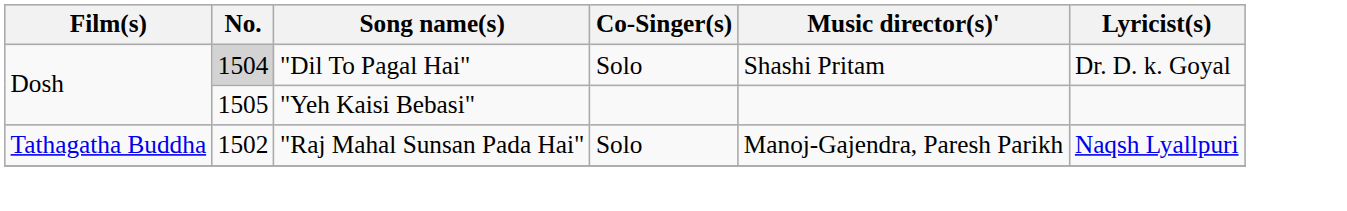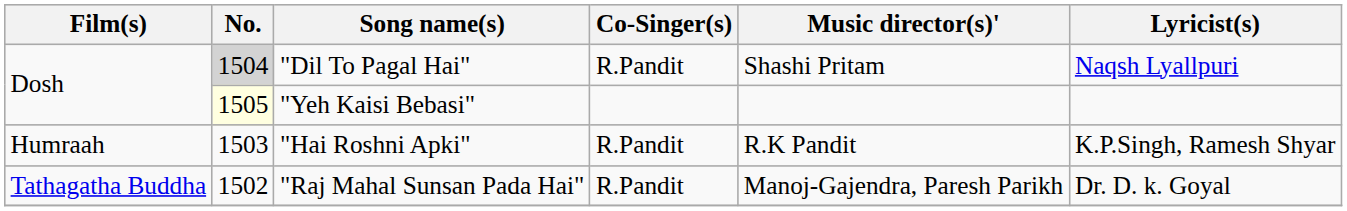 <table class="wikitable sortable">
 <tr>
 <th>Film(s)</th>
 <th>No.</th>
 <th>Song name(s)</th>
 <th>Co-Singer(s)</th>
 <th>Music director(s)'</th>
 <th>Lyricist(s)</th>
 </tr>
 <tr>
 <td rowspan="2">Dosh</td>
 <td style="background: lightgrey;">1504</td>
 <td>"Dil To Pagal Hai"</td>
-<td>Solo</td>
+<td>R.Pandit</td>
 <td>Shashi Pritam</td>
-<td>Dr. D. k. Goyal</td>
+<td><a href='#'>Naqsh Lyallpuri</a></td>
 </tr>
 <tr>
-<td>1505</td>
+<td style="background: lightyellow;">1505</td>
 <td>"Yeh Kaisi Bebasi"</td>
 <td></td>
 <td></td>
 <td></td>
 </tr>
 <tr>
+<td>Humraah</td>
+<td>1503</td>
+<td>"Hai Roshni Apki"</td>
+<td>R.Pandit</td>
+<td>R.K Pandit</td>
+<td>K.P.Singh, Ramesh Shyar</td>
+</tr>
+<tr>
 <td><a href='#'>Tathagatha Buddha</a></td>
 <td>1502</td>
 <td>"Raj Mahal Sunsan Pada Hai"</td>
-<td>Solo</td>
+<td>R.Pandit</td>
 <td>Manoj-Gajendra, Paresh Parikh</td>
-<td><a href='#'>Naqsh Lyallpuri</a></td>
+<td>Dr. D. k. Goyal</td>
 </tr>
 <tr>
 </tr>
 </table>
